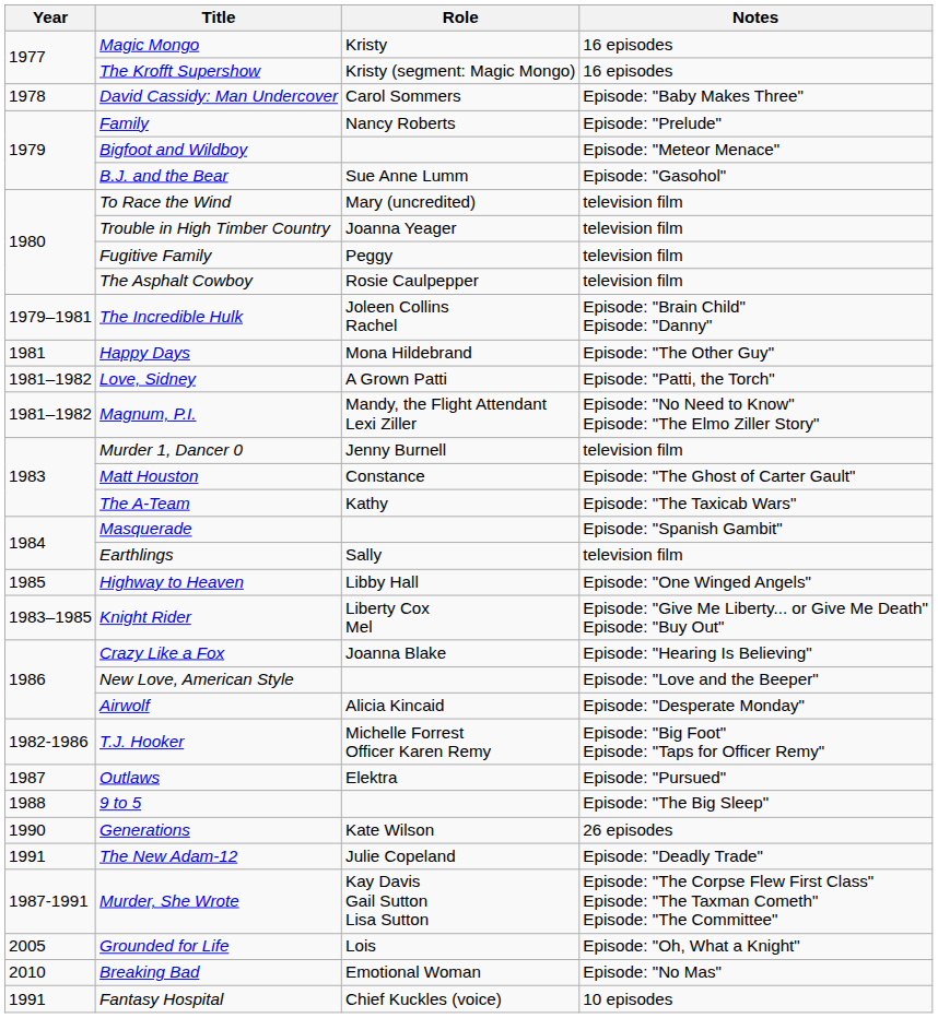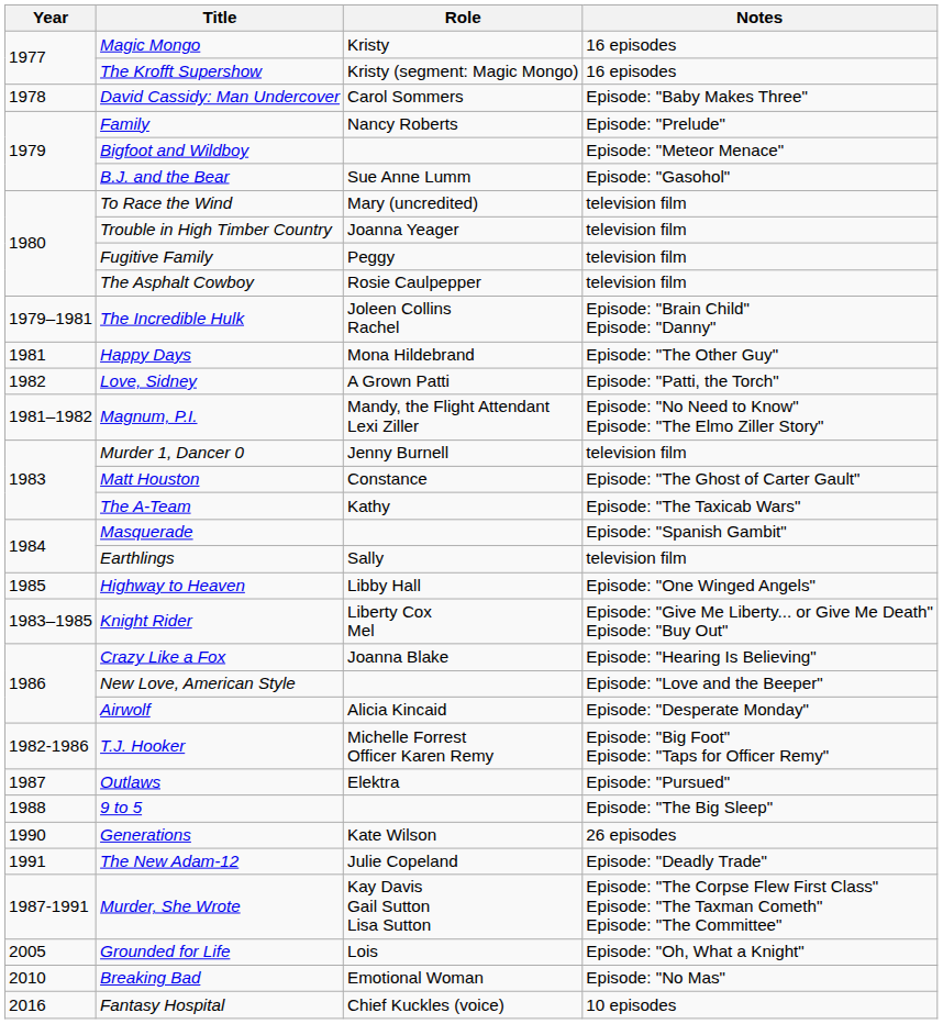 <table class="wikitable sortable">
 <tr>
 <th>Year</th>
 <th>Title</th>
 <th>Role</th>
 <th class="wikitable unsortable">Notes</th>
 </tr>
 <tr>
 <td rowspan="2">1977</td>
 <td><em><a href='#'>Magic Mongo</a></em></td>
 <td>Kristy</td>
 <td>16 episodes</td>
 </tr>
 <tr>
 <td><em><a href='#'>The Krofft Supershow</a></em></td>
 <td>Kristy (segment: Magic Mongo)</td>
 <td>16 episodes</td>
 </tr>
 <tr>
 <td>1978</td>
 <td><em><a href='#'>David Cassidy: Man Undercover</a></em></td>
 <td>Carol Sommers</td>
 <td>Episode: "Baby Makes Three"</td>
 </tr>
 <tr>
 <td rowspan="3">1979</td>
 <td><em><a href='#'>Family</a></em></td>
 <td>Nancy Roberts</td>
 <td>Episode: "Prelude"</td>
 </tr>
 <tr>
 <td><em><a href='#'>Bigfoot and Wildboy</a></em></td>
 <td></td>
 <td>Episode: "Meteor Menace"</td>
 </tr>
 <tr>
 <td><em><a href='#'>B.J. and the Bear</a></em></td>
 <td>Sue Anne Lumm</td>
 <td>Episode: "Gasohol"</td>
 </tr>
 <tr>
 <td rowspan="4">1980</td>
 <td><em>To Race the Wind</em></td>
 <td>Mary (uncredited)</td>
 <td>television film</td>
 </tr>
 <tr>
 <td><em>Trouble in High Timber Country</em></td>
 <td>Joanna Yeager</td>
 <td>television film</td>
 </tr>
 <tr>
 <td><em>Fugitive Family</em></td>
 <td>Peggy</td>
 <td>television film</td>
 </tr>
 <tr>
 <td><em>The Asphalt Cowboy</em></td>
 <td>Rosie Caulpepper</td>
 <td>television film</td>
 </tr>
 <tr>
 <td>1979–1981</td>
 <td><em><a href='#'>The Incredible Hulk</a></em></td>
 <td>Joleen Collins<br>Rachel</td>
 <td>Episode: "Brain Child"<br>Episode: "Danny"</td>
 </tr>
 <tr>
 <td>1981</td>
 <td><em><a href='#'>Happy Days</a></em></td>
 <td>Mona Hildebrand</td>
 <td>Episode: "The Other Guy"</td>
 </tr>
 <tr>
-<td>1981–1982</td>
+<td>1982</td>
 <td><em><a href='#'>Love, Sidney</a></em></td>
 <td>A Grown Patti</td>
 <td>Episode: "Patti, the Torch"</td>
 </tr>
 <tr>
 <td>1981–1982</td>
 <td><em><a href='#'>Magnum, P.I.</a></em></td>
 <td>Mandy, the Flight Attendant<br>Lexi Ziller</td>
 <td>Episode: "No Need to Know"<br>Episode: "The Elmo Ziller Story"</td>
 </tr>
 <tr>
 <td rowspan="3">1983</td>
 <td><em>Murder 1, Dancer 0</em></td>
 <td>Jenny Burnell</td>
 <td>television film</td>
 </tr>
 <tr>
 <td><em><a href='#'>Matt Houston</a></em></td>
 <td>Constance</td>
 <td>Episode: "The Ghost of Carter Gault"</td>
 </tr>
 <tr>
 <td><em><a href='#'>The A-Team</a></em></td>
 <td>Kathy</td>
 <td>Episode: "The Taxicab Wars"</td>
 </tr>
 <tr>
 <td rowspan="2">1984</td>
 <td><em><a href='#'>Masquerade</a></em></td>
 <td></td>
 <td>Episode: "Spanish Gambit"</td>
 </tr>
 <tr>
 <td><em>Earthlings</em></td>
 <td>Sally</td>
 <td>television film</td>
 </tr>
 <tr>
 <td>1985</td>
 <td><em><a href='#'>Highway to Heaven</a></em></td>
 <td>Libby Hall</td>
 <td>Episode: "One Winged Angels"</td>
 </tr>
 <tr>
 <td>1983–1985</td>
 <td><em><a href='#'>Knight Rider</a></em></td>
 <td>Liberty Cox<br>Mel</td>
 <td>Episode: "Give Me Liberty... or Give Me Death"<br>Episode: "Buy Out"</td>
 </tr>
 <tr>
 <td rowspan="3">1986</td>
 <td><em><a href='#'>Crazy Like a Fox</a></em></td>
 <td>Joanna Blake</td>
 <td>Episode: "Hearing Is Believing"</td>
 </tr>
 <tr>
 <td><em>New Love, American Style</em></td>
 <td></td>
 <td>Episode: "Love and the Beeper"</td>
 </tr>
 <tr>
 <td><em><a href='#'>Airwolf</a></em></td>
 <td>Alicia Kincaid</td>
 <td>Episode: "Desperate Monday"</td>
 </tr>
 <tr>
 <td>1982-1986</td>
 <td><em><a href='#'>T.J. Hooker</a></em></td>
 <td>Michelle Forrest<br>Officer Karen Remy</td>
 <td>Episode: "Big Foot"<br>Episode: "Taps for Officer Remy"</td>
 </tr>
 <tr>
 <td>1987</td>
 <td><em><a href='#'>Outlaws</a></em></td>
 <td>Elektra</td>
 <td>Episode: "Pursued"</td>
 </tr>
 <tr>
 <td>1988</td>
 <td><em><a href='#'>9 to 5</a></em></td>
 <td></td>
 <td>Episode: "The Big Sleep"</td>
 </tr>
 <tr>
 <td>1990</td>
 <td><em><a href='#'>Generations</a></em></td>
 <td>Kate Wilson</td>
 <td>26 episodes</td>
 </tr>
 <tr>
 <td>1991</td>
 <td><em><a href='#'>The New Adam-12</a></em></td>
 <td>Julie Copeland</td>
 <td>Episode: "Deadly Trade"</td>
 </tr>
 <tr>
 <td>1987-1991</td>
 <td><em><a href='#'>Murder, She Wrote</a></em></td>
 <td>Kay Davis<br>Gail Sutton<br>Lisa Sutton</td>
 <td>Episode: "The Corpse Flew First Class"<br>Episode: "The Taxman Cometh"<br>Episode: "The Committee"</td>
 </tr>
 <tr>
 <td>2005</td>
 <td><em><a href='#'>Grounded for Life</a></em></td>
 <td>Lois</td>
 <td>Episode: "Oh, What a Knight"</td>
 </tr>
 <tr>
 <td>2010</td>
 <td><em><a href='#'>Breaking Bad</a></em></td>
 <td>Emotional Woman</td>
 <td>Episode: "No Mas"</td>
 </tr>
 <tr>
-<td>1991</td>
+<td>2016</td>
 <td><em>Fantasy Hospital</em></td>
 <td>Chief Kuckles (voice)</td>
 <td>10 episodes</td>
 </tr>
 </table>
